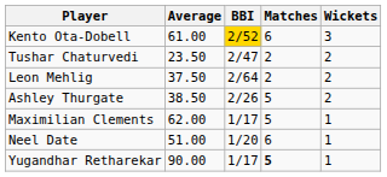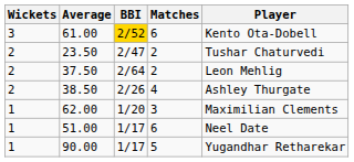 <table class="wikitable">
 <tr>
-<th>Player</th>
+<th>Wickets</th>
 <th>Average</th>
 <th>BBI</th>
 <th>Matches</th>
-<th>Wickets</th>
+<th>Player</th>
 </tr>
 <tr>
-<td>Kento Ota-Dobell</td>
+<td>3</td>
 <td>61.00</td>
 <td style="background: gold;">2/52</td>
 <td>6</td>
-<td>3</td>
+<td>Kento Ota-Dobell</td>
 </tr>
 <tr>
-<td>Tushar Chaturvedi</td>
+<td>2</td>
 <td>23.50</td>
 <td>2/47</td>
 <td>2</td>
-<td>2</td>
+<td>Tushar Chaturvedi</td>
 </tr>
 <tr>
-<td>Leon Mehlig</td>
+<td>2</td>
 <td>37.50</td>
 <td>2/64</td>
 <td>2</td>
-<td>2</td>
+<td>Leon Mehlig</td>
 </tr>
 <tr>
-<td>Ashley Thurgate</td>
+<td>2</td>
 <td>38.50</td>
 <td>2/26</td>
-<td>5</td>
-<td>2</td>
+<td>4</td>
+<td>Ashley Thurgate</td>
 </tr>
 <tr>
+<td>1</td>
+<td>62.00</td>
+<td>1/20</td>
+<td>3</td>
 <td>Maximilian Clements</td>
-<td>62.00</td>
+</tr>
+<tr>
+<td>1</td>
+<td>51.00</td>
+<td>1/17</td>
+<td>6</td>
+<td>Neel Date</td>
+</tr>
+<tr>
+<td>1</td>
+<td>90.00</td>
 <td>1/17</td>
 <td>5</td>
-<td>1</td>
-</tr>
-<tr>
-<td>Neel Date</td>
-<td>51.00</td>
-<td>1/20</td>
-<td>6</td>
-<td>1</td>
-</tr>
-<tr>
 <td>Yugandhar Retharekar</td>
-<td>90.00</td>
-<td>1/17</td>
-<td><strong>5</strong></td>
-<td>1</td>
 </tr>
 </table>
